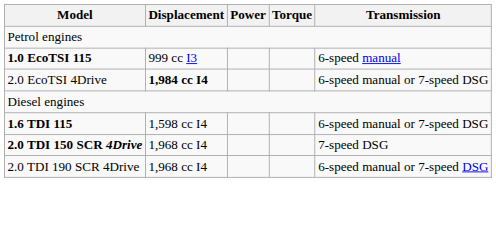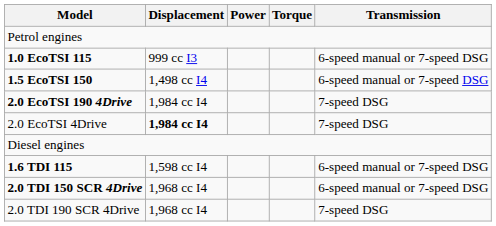 <table class="wikitable" style="text-align:left; font-size:90%;">
 <tr>
 <th>Model</th>
 <th>Displacement</th>
 <th>Power</th>
 <th>Torque</th>
 <th>Transmission</th>
 </tr>
 <tr>
 <td colspan="5" >Petrol engines</td>
 </tr>
 <tr>
 <td><strong>1.0 EcoTSI 115</strong></td>
 <td>999 cc <a href='#'>I3</a></td>
 <td></td>
 <td></td>
-<td>6-speed <a href='#'>manual</a></td>
+<td>6-speed manual or 7-speed DSG</td>
+</tr>
+<tr>
+<td><strong>1.5 EcoTSI 150</strong></td>
+<td>1,498 cc <a href='#'>I4</a></td>
+<td></td>
+<td></td>
+<td>6-speed manual or 7-speed <a href='#'>DSG</a></td>
+</tr>
+<tr>
+<td><strong>2.0 EcoTSI 190 <em>4Drive<strong><em></td>
+<td>1,984 cc I4</td>
+<td></td>
+<td></td>
+<td>7-speed DSG</td>
 </tr>
 <tr>
 <td></strong>2.0 EcoTSI </em>4Drive</em></strong></td>
 <td><strong>1,984 cc I4</strong></td>
 <td></td>
 <td></td>
-<td>6-speed manual or 7-speed DSG</td>
+<td>7-speed DSG</td>
 </tr>
 <tr>
 <td colspan="5" >Diesel engines</td>
 </tr>
 <tr>
 <td><strong>1.6 TDI 115</strong></td>
 <td>1,598 cc I4</td>
 <td></td>
 <td></td>
 <td>6-speed manual or 7-speed DSG</td>
 </tr>
 <tr>
 <td><strong>2.0 TDI 150 SCR <em>4Drive<strong><em></td>
 <td>1,968 cc I4</td>
 <td></td>
 <td></td>
-<td>7-speed DSG</td>
+<td>6-speed manual or 7-speed DSG</td>
 </tr>
 <tr>
 <td></strong>2.0 TDI 190 SCR </em>4Drive</em></strong></td>
 <td>1,968 cc I4</td>
 <td></td>
 <td></td>
-<td>6-speed manual or 7-speed <a href='#'>DSG</a></td>
+<td>7-speed DSG</td>
 </tr>
 </table>
